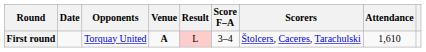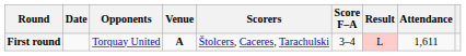 <table class="wikitable plainrowheaders sortable" style="text-align:center">
 <tr>
 <th scope="col">Round</th>
 <th scope="col">Date</th>
 <th scope="col">Opponents</th>
 <th scope="col">Venue</th>
+<th scope="col" class="unsortable">Scorers</th>
+<th scope="col">Score<br>F–A</th>
 <th scope="col">Result</th>
-<th scope="col">Score<br>F–A</th>
-<th scope="col" class="unsortable">Scorers</th>
 <th scope="col">Attendance</th>
 <th scope=col class=unsortable></th>
 </tr>
 <tr>
 <th scope="row">First round</th>
 <td align="left"></td>
 <td align="left"><a href='#'>Torquay United</a></td>
 <td><strong>A</strong></td>
+<td align="left"><a href='#'>Štolcers</a>, <a href='#'>Caceres</a>, <a href='#'>Tarachulski</a></td>
+<td>3–4</td>
 <td style="background-color:#FFCCCC">L</td>
-<td>3–4</td>
-<td align="left"><a href='#'>Štolcers</a>, <a href='#'>Caceres</a>, <a href='#'>Tarachulski</a></td>
-<td>1,610</td>
+<td>1,611</td>
 <td></td>
 </tr>
 </table>
